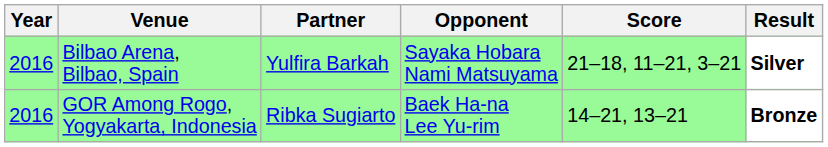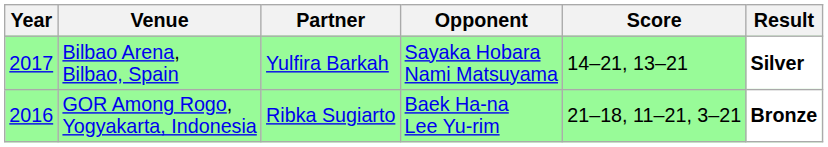 <table class="sortable wikitable" style="font-size: 90%">
 <tr>
 <th>Year</th>
 <th>Venue</th>
 <th>Partner</th>
 <th>Opponent</th>
 <th>Score</th>
 <th>Result</th>
 </tr>
 <tr style="background:#98FB98">
-<td align="center"><a href='#'>2016</a></td>
+<td align="center"><a href='#'>2017</a></td>
 <td align="left"><a href='#'>Bilbao Arena</a>,<br><a href='#'>Bilbao, Spain</a></td>
 <td align="left"> <a href='#'>Yulfira Barkah</a></td>
 <td align="left"> <a href='#'>Sayaka Hobara</a> <br>  <a href='#'>Nami Matsuyama</a></td>
-<td align="left">21–18, 11–21, 3–21</td>
+<td align="left">14–21, 13–21</td>
 <td style="text-align:left; background:white"> <strong>Silver</strong></td>
 </tr>
 <tr style="background:#98FB98">
 <td align="center"><a href='#'>2016</a></td>
 <td align="left"><a href='#'>GOR Among Rogo</a>,<br><a href='#'>Yogyakarta, Indonesia</a></td>
 <td align="left"> <a href='#'>Ribka Sugiarto</a></td>
 <td align="left"> <a href='#'>Baek Ha-na</a> <br>  <a href='#'>Lee Yu-rim</a></td>
-<td align="left">14–21, 13–21</td>
+<td align="left">21–18, 11–21, 3–21</td>
 <td style="text-align:left; background:white"> <strong>Bronze</strong></td>
 </tr>
 </table>
